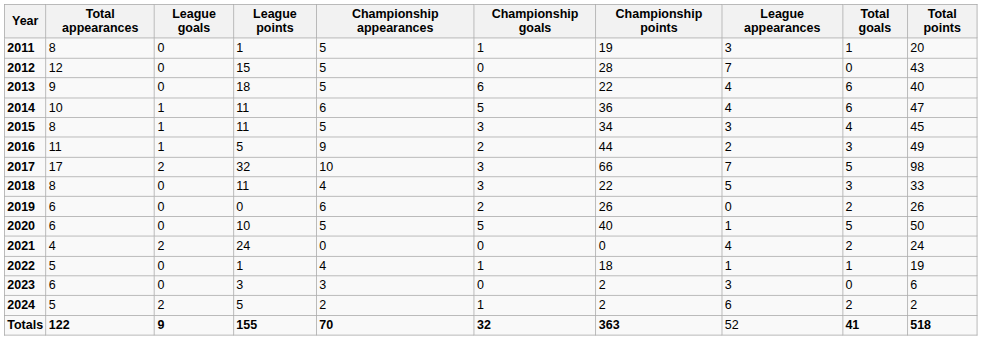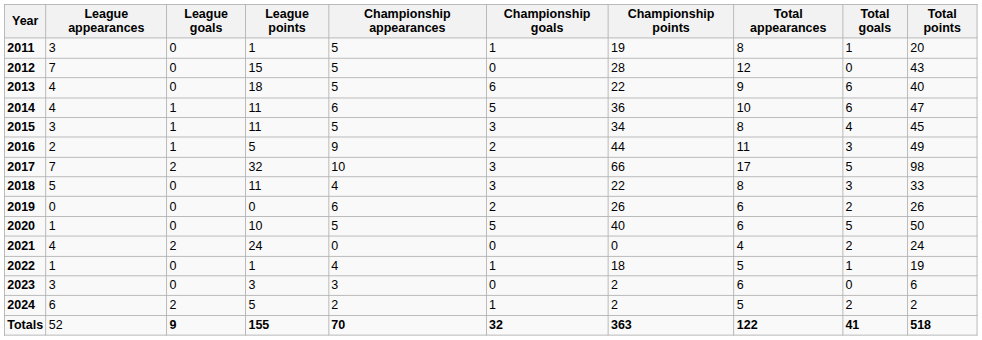 <table class="wikitable">
 <tr>
 <th>Year</th>
-<th>Total appearances</th>
+<th>League appearances</th>
 <th>League goals</th>
 <th>League points</th>
 <th>Championship appearances</th>
 <th>Championship goals</th>
 <th>Championship points</th>
-<th>League appearances</th>
+<th>Total appearances</th>
 <th>Total goals</th>
 <th>Total points</th>
 </tr>
 <tr>
 <td><strong>2011</strong></td>
-<td>8</td>
+<td>3</td>
 <td>0</td>
 <td>1</td>
 <td>5</td>
 <td>1</td>
 <td>19</td>
-<td>3</td>
+<td>8</td>
 <td>1</td>
 <td>20</td>
 </tr>
 <tr>
 <td><strong>2012</strong></td>
-<td>12</td>
+<td>7</td>
 <td>0</td>
 <td>15</td>
 <td>5</td>
 <td>0</td>
 <td>28</td>
-<td>7</td>
+<td>12</td>
 <td>0</td>
 <td>43</td>
 </tr>
 <tr>
 <td><strong>2013</strong></td>
-<td>9</td>
+<td>4</td>
 <td>0</td>
 <td>18</td>
 <td>5</td>
 <td>6</td>
 <td>22</td>
-<td>4</td>
+<td>9</td>
 <td>6</td>
 <td>40</td>
 </tr>
 <tr>
 <td><strong>2014</strong></td>
-<td>10</td>
+<td>4</td>
 <td>1</td>
 <td>11</td>
 <td>6</td>
 <td>5</td>
 <td>36</td>
-<td>4</td>
+<td>10</td>
 <td>6</td>
 <td>47</td>
 </tr>
 <tr>
 <td><strong>2015</strong></td>
-<td>8</td>
+<td>3</td>
 <td>1</td>
 <td>11</td>
 <td>5</td>
 <td>3</td>
 <td>34</td>
-<td>3</td>
+<td>8</td>
 <td>4</td>
 <td>45</td>
 </tr>
 <tr>
 <td><strong>2016</strong></td>
-<td>11</td>
+<td>2</td>
 <td>1</td>
 <td>5</td>
 <td>9</td>
 <td>2</td>
 <td>44</td>
-<td>2</td>
+<td>11</td>
 <td>3</td>
 <td>49</td>
 </tr>
 <tr>
 <td><strong>2017</strong></td>
-<td>17</td>
+<td>7</td>
 <td>2</td>
 <td>32</td>
 <td>10</td>
 <td>3</td>
 <td>66</td>
-<td>7</td>
+<td>17</td>
 <td>5</td>
 <td>98</td>
 </tr>
 <tr>
 <td><strong>2018</strong></td>
-<td>8</td>
+<td>5</td>
 <td>0</td>
 <td>11</td>
 <td>4</td>
 <td>3</td>
 <td>22</td>
-<td>5</td>
+<td>8</td>
 <td>3</td>
 <td>33</td>
 </tr>
 <tr>
 <td><strong>2019</strong></td>
-<td>6</td>
+<td>0</td>
 <td>0</td>
 <td>0</td>
 <td>6</td>
 <td>2</td>
 <td>26</td>
-<td>0</td>
+<td>6</td>
 <td>2</td>
 <td>26</td>
 </tr>
 <tr>
 <td><strong>2020</strong></td>
-<td>6</td>
+<td>1</td>
 <td>0</td>
 <td>10</td>
 <td>5</td>
 <td>5</td>
 <td>40</td>
-<td>1</td>
+<td>6</td>
 <td>5</td>
 <td>50</td>
 </tr>
 <tr>
 <td><strong>2021</strong></td>
 <td>4</td>
 <td>2</td>
 <td>24</td>
 <td>0</td>
 <td>0</td>
 <td>0</td>
 <td>4</td>
 <td>2</td>
 <td>24</td>
 </tr>
 <tr>
 <td><strong>2022</strong></td>
-<td>5</td>
+<td>1</td>
 <td>0</td>
 <td>1</td>
 <td>4</td>
 <td>1</td>
 <td>18</td>
-<td>1</td>
+<td>5</td>
 <td>1</td>
 <td>19</td>
 </tr>
 <tr>
 <td><strong>2023</strong></td>
-<td>6</td>
+<td>3</td>
 <td>0</td>
 <td>3</td>
 <td>3</td>
 <td>0</td>
 <td>2</td>
-<td>3</td>
+<td>6</td>
 <td>0</td>
 <td>6</td>
 </tr>
 <tr>
 <td><strong>2024</strong></td>
-<td>5</td>
+<td>6</td>
 <td>2</td>
 <td>5</td>
 <td>2</td>
 <td>1</td>
 <td>2</td>
-<td>6</td>
+<td>5</td>
 <td>2</td>
 <td>2</td>
 </tr>
 <tr>
 <td><strong>Totals</strong></td>
-<td><strong>122</strong></td>
+<td>52</td>
 <td><strong>9</strong></td>
 <td><strong>155</strong></td>
 <td><strong>70</strong></td>
 <td><strong>32</strong></td>
 <td><strong>363</strong></td>
-<td>52</td>
+<td><strong>122</strong></td>
 <td><strong>41</strong></td>
 <td><strong>518</strong></td>
 </tr>
 </table>
